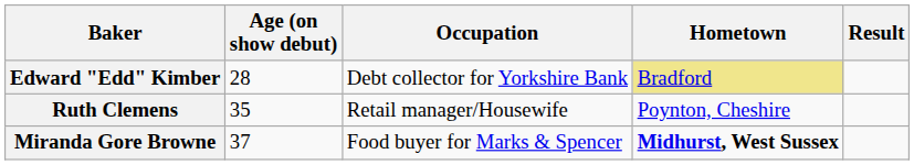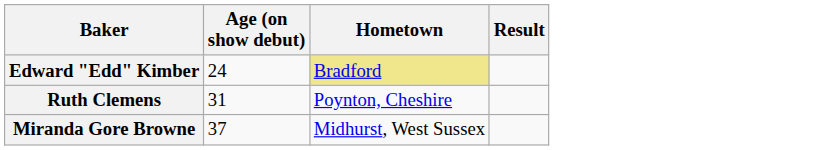 <table class="wikitable col2center">
 <tr>
 <th scope="col">Baker</th>
 <th scope="col">Age (on<br>show debut)</th>
-<th scope="col">Occupation</th>
 <th scope="col">Hometown</th>
 <th scope="col">Result</th>
 </tr>
 <tr>
 <th scope="row">Edward "Edd" Kimber</th>
-<td>28</td>
-<td>Debt collector for <a href='#'>Yorkshire Bank</a></td>
+<td>24</td>
 <td style="background: khaki;"><a href='#'>Bradford</a></td>
 <td></td>
 </tr>
 <tr>
 <th scope="row">Ruth Clemens</th>
-<td>35</td>
-<td>Retail manager/Housewife</td>
+<td>31</td>
 <td><a href='#'>Poynton, Cheshire</a></td>
 <td></td>
 </tr>
 <tr>
 <th scope="row">Miranda Gore Browne</th>
 <td>37</td>
-<td>Food buyer for <a href='#'>Marks & Spencer</a></td>
-<td><strong><a href='#'>Midhurst</a>, West Sussex</strong></td>
+<td><a href='#'>Midhurst</a>, West Sussex</td>
 <td></td>
 </tr>
 </table>
